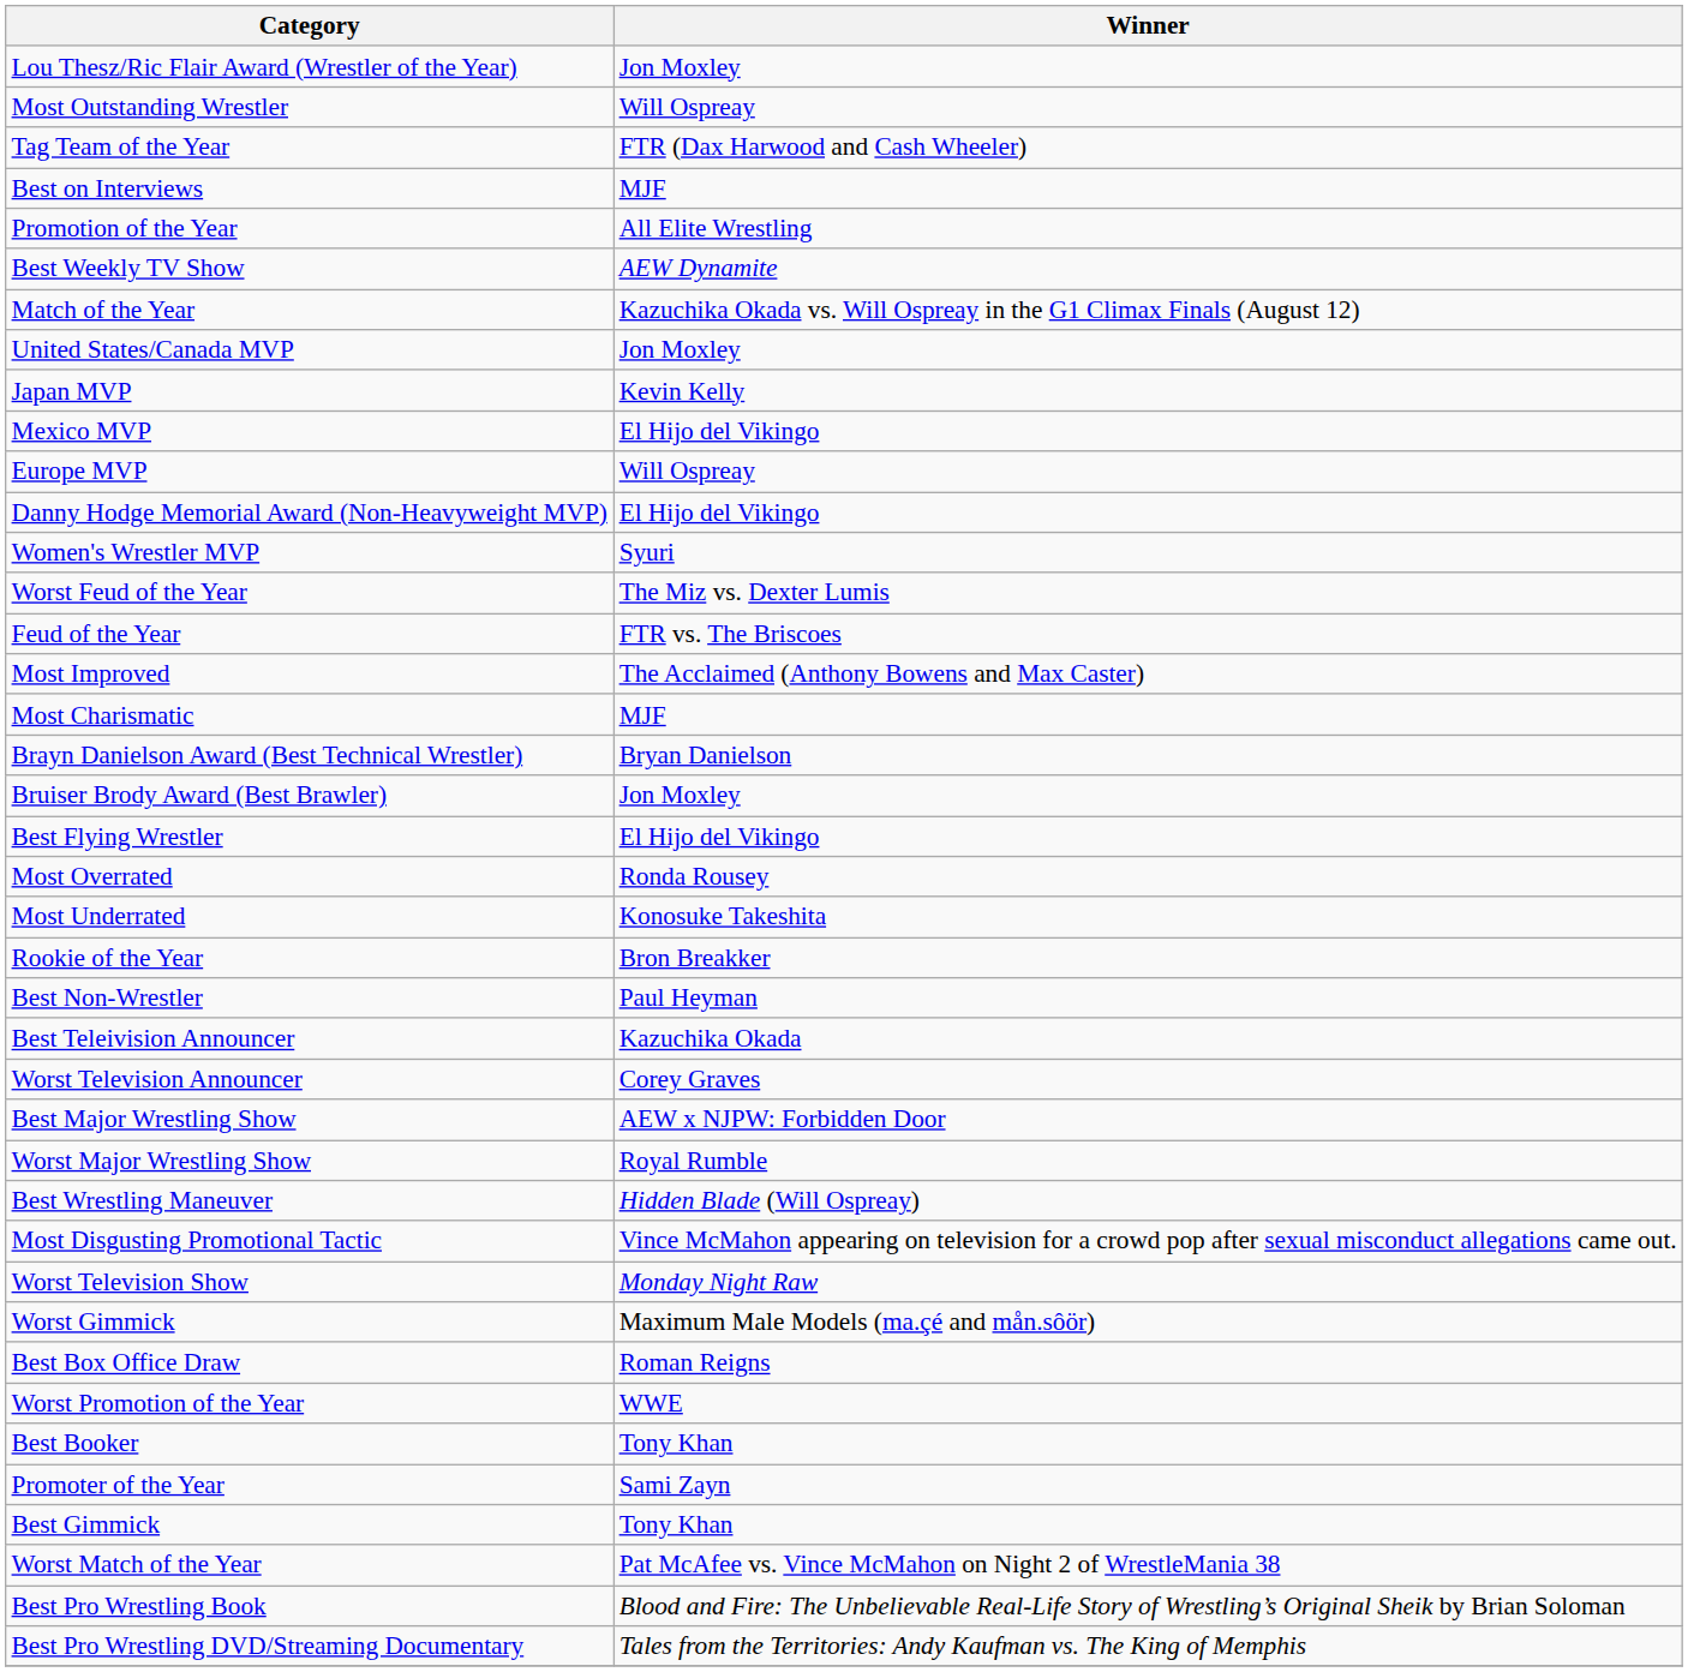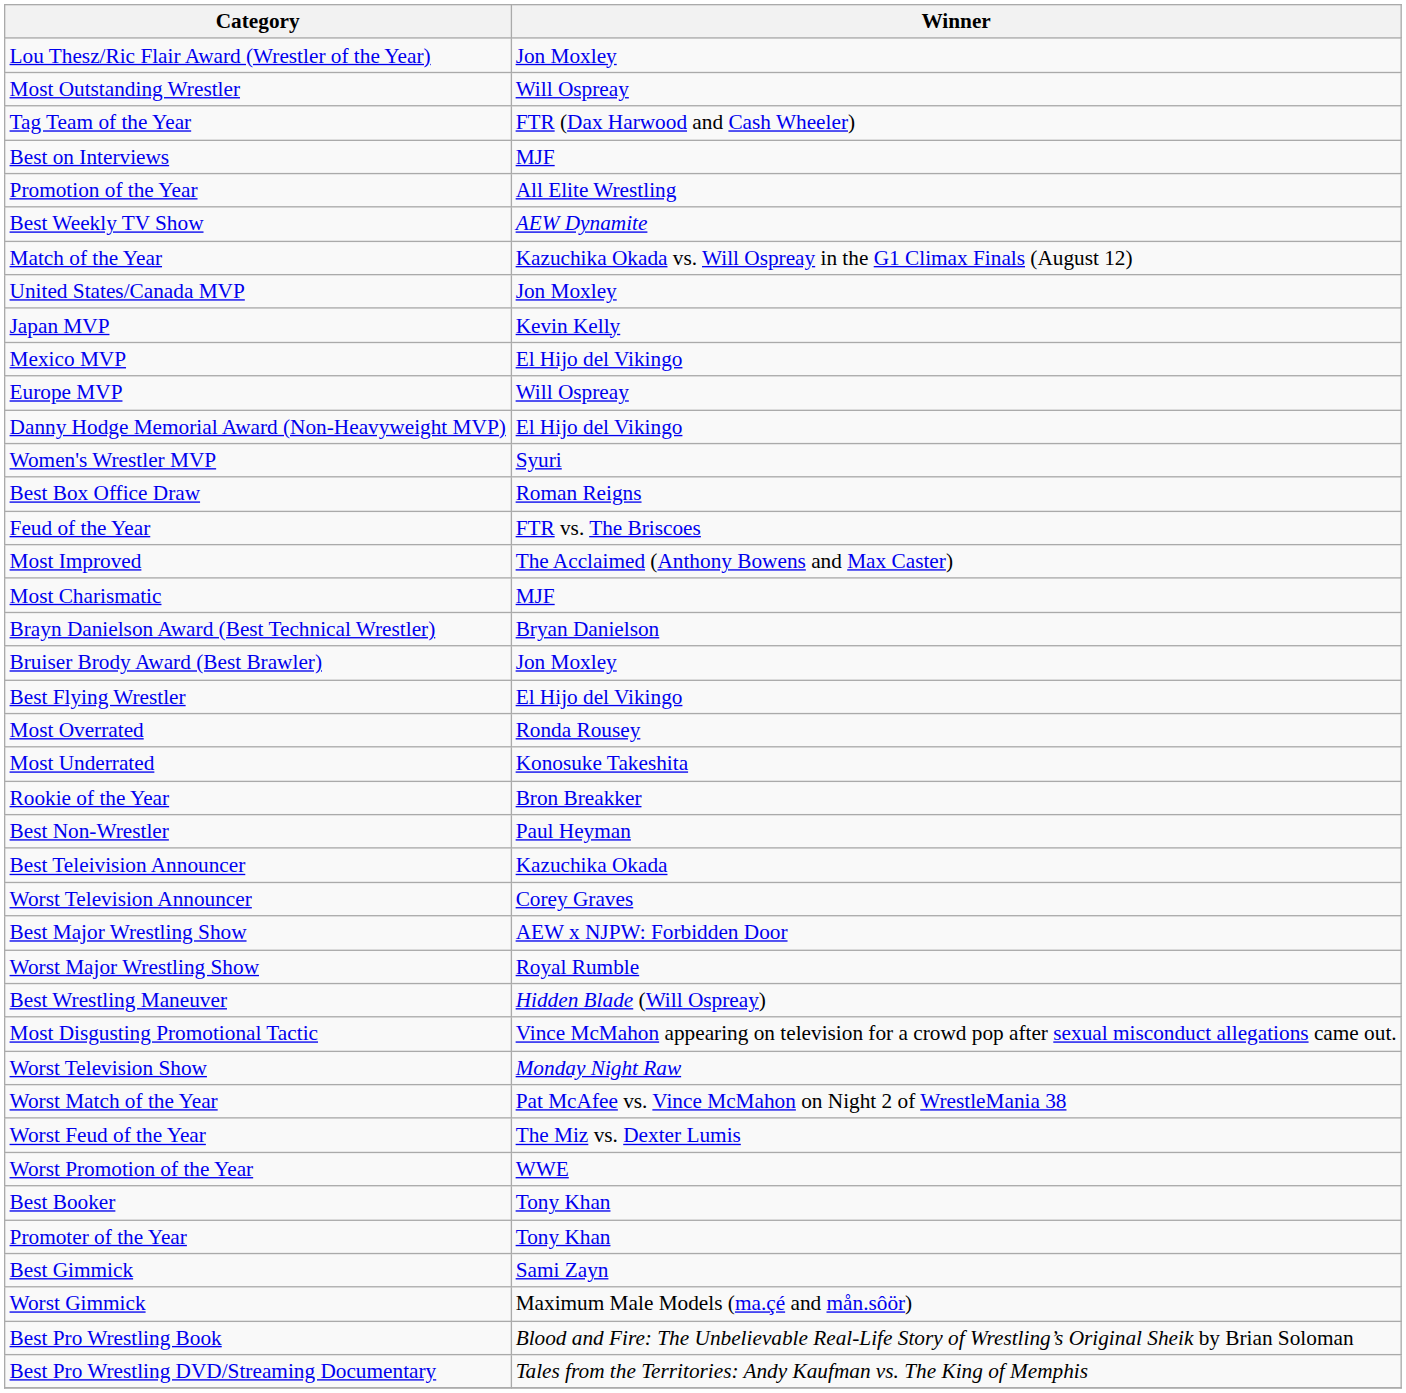 <table class="wikitable">
 <tr>
 <th>Category</th>
 <th>Winner</th>
 </tr>
 <tr>
 <td><a href='#'>Lou Thesz/Ric Flair Award (Wrestler of the Year)</a></td>
 <td><a href='#'>Jon Moxley</a></td>
 </tr>
 <tr>
 <td><a href='#'>Most Outstanding Wrestler</a></td>
 <td><a href='#'>Will Ospreay</a></td>
 </tr>
 <tr>
 <td><a href='#'>Tag Team of the Year</a></td>
 <td><a href='#'>FTR</a> (<a href='#'>Dax Harwood</a> and <a href='#'>Cash Wheeler</a>)</td>
 </tr>
 <tr>
 <td><a href='#'>Best on Interviews</a></td>
 <td><a href='#'>MJF</a></td>
 </tr>
 <tr>
 <td><a href='#'>Promotion of the Year</a></td>
 <td><a href='#'>All Elite Wrestling</a></td>
 </tr>
 <tr>
 <td><a href='#'>Best Weekly TV Show</a></td>
 <td><em><a href='#'>AEW Dynamite</a></em></td>
 </tr>
 <tr>
 <td><a href='#'>Match of the Year</a></td>
 <td><a href='#'>Kazuchika Okada</a> vs. <a href='#'>Will Ospreay</a> in the <a href='#'>G1 Climax Finals</a> (August 12)</td>
 </tr>
 <tr>
 <td><a href='#'>United States/Canada MVP</a></td>
 <td><a href='#'>Jon Moxley</a></td>
 </tr>
 <tr>
 <td><a href='#'>Japan MVP</a></td>
 <td><a href='#'>Kevin Kelly</a></td>
 </tr>
 <tr>
 <td><a href='#'>Mexico MVP</a></td>
 <td><a href='#'>El Hijo del Vikingo</a></td>
 </tr>
 <tr>
 <td><a href='#'>Europe MVP</a></td>
 <td><a href='#'>Will Ospreay</a></td>
 </tr>
 <tr>
 <td><a href='#'>Danny Hodge Memorial Award (Non-Heavyweight MVP)</a></td>
 <td><a href='#'>El Hijo del Vikingo</a></td>
 </tr>
 <tr>
 <td><a href='#'>Women's Wrestler MVP</a></td>
 <td><a href='#'>Syuri</a></td>
 </tr>
 <tr>
-<td><a href='#'>Worst Feud of the Year</a></td>
-<td><a href='#'>The Miz</a> vs. <a href='#'>Dexter Lumis</a></td>
+<td><a href='#'>Best Box Office Draw</a></td>
+<td><a href='#'>Roman Reigns</a></td>
 </tr>
 <tr>
 <td><a href='#'>Feud of the Year</a></td>
 <td><a href='#'>FTR</a> vs. <a href='#'>The Briscoes</a></td>
 </tr>
 <tr>
 <td><a href='#'>Most Improved</a></td>
 <td><a href='#'>The Acclaimed</a> (<a href='#'>Anthony Bowens</a> and <a href='#'>Max Caster</a>)</td>
 </tr>
 <tr>
 <td><a href='#'>Most Charismatic</a></td>
 <td><a href='#'>MJF</a></td>
 </tr>
 <tr>
 <td><a href='#'>Brayn Danielson Award (Best Technical Wrestler)</a></td>
 <td><a href='#'>Bryan Danielson</a></td>
 </tr>
 <tr>
 <td><a href='#'>Bruiser Brody Award (Best Brawler)</a></td>
 <td><a href='#'>Jon Moxley</a></td>
 </tr>
 <tr>
 <td><a href='#'>Best Flying Wrestler</a></td>
 <td><a href='#'>El Hijo del Vikingo</a></td>
 </tr>
 <tr>
 <td><a href='#'>Most Overrated</a></td>
 <td><a href='#'>Ronda Rousey</a></td>
 </tr>
 <tr>
 <td><a href='#'>Most Underrated</a></td>
 <td><a href='#'>Konosuke Takeshita</a></td>
 </tr>
 <tr>
 <td><a href='#'>Rookie of the Year</a></td>
 <td><a href='#'>Bron Breakker</a></td>
 </tr>
 <tr>
 <td><a href='#'>Best Non-Wrestler</a></td>
 <td><a href='#'>Paul Heyman</a></td>
 </tr>
 <tr>
 <td><a href='#'>Best Teleivision Announcer</a></td>
 <td><a href='#'>Kazuchika Okada</a></td>
 </tr>
 <tr>
 <td><a href='#'>Worst Television Announcer</a></td>
 <td><a href='#'>Corey Graves</a></td>
 </tr>
 <tr>
 <td><a href='#'>Best Major Wrestling Show</a></td>
 <td><a href='#'>AEW x NJPW: Forbidden Door</a></td>
 </tr>
 <tr>
 <td><a href='#'>Worst Major Wrestling Show</a></td>
 <td><a href='#'>Royal Rumble</a></td>
 </tr>
 <tr>
 <td><a href='#'>Best Wrestling Maneuver</a></td>
 <td><a href='#'><em>Hidden Blade</em></a> (<a href='#'>Will Ospreay</a>)</td>
 </tr>
 <tr>
 <td><a href='#'>Most Disgusting Promotional Tactic</a></td>
 <td><a href='#'>Vince McMahon</a> appearing on television for a crowd pop after <a href='#'>sexual misconduct allegations</a> came out.</td>
 </tr>
 <tr>
 <td><a href='#'>Worst Television Show</a></td>
 <td><a href='#'><em>Monday Night Raw</em></a></td>
 </tr>
 <tr>
-<td><a href='#'>Worst Gimmick</a></td>
-<td>Maximum Male Models (<a href='#'>ma.çé</a> and <a href='#'>mån.sôör</a>)</td>
+<td><a href='#'>Worst Match of the Year</a></td>
+<td><a href='#'>Pat McAfee</a> vs. <a href='#'>Vince McMahon</a> on Night 2 of <a href='#'>WrestleMania 38</a></td>
 </tr>
 <tr>
-<td><a href='#'>Best Box Office Draw</a></td>
-<td><a href='#'>Roman Reigns</a></td>
+<td><a href='#'>Worst Feud of the Year</a></td>
+<td><a href='#'>The Miz</a> vs. <a href='#'>Dexter Lumis</a></td>
 </tr>
 <tr>
 <td><a href='#'>Worst Promotion of the Year</a></td>
 <td><a href='#'>WWE</a></td>
 </tr>
 <tr>
 <td><a href='#'>Best Booker</a></td>
 <td><a href='#'>Tony Khan</a></td>
 </tr>
 <tr>
 <td><a href='#'>Promoter of the Year</a></td>
+<td><a href='#'>Tony Khan</a></td>
+</tr>
+<tr>
+<td><a href='#'>Best Gimmick</a></td>
 <td><a href='#'>Sami Zayn</a></td>
 </tr>
 <tr>
-<td><a href='#'>Best Gimmick</a></td>
-<td><a href='#'>Tony Khan</a></td>
-</tr>
-<tr>
-<td><a href='#'>Worst Match of the Year</a></td>
-<td><a href='#'>Pat McAfee</a> vs. <a href='#'>Vince McMahon</a> on Night 2 of <a href='#'>WrestleMania 38</a></td>
+<td><a href='#'>Worst Gimmick</a></td>
+<td>Maximum Male Models (<a href='#'>ma.çé</a> and <a href='#'>mån.sôör</a>)</td>
 </tr>
 <tr>
 <td><a href='#'>Best Pro Wrestling Book</a></td>
 <td><em>Blood and Fire: The Unbelievable Real-Life Story of Wrestling’s Original Sheik</em> by Brian Soloman</td>
 </tr>
 <tr>
 <td><a href='#'>Best Pro Wrestling DVD/Streaming Documentary</a></td>
 <td><em>Tales from the Territories: Andy Kaufman vs. The King of Memphis</em></td>
 </tr>
 <tr>
 </tr>
 </table>
